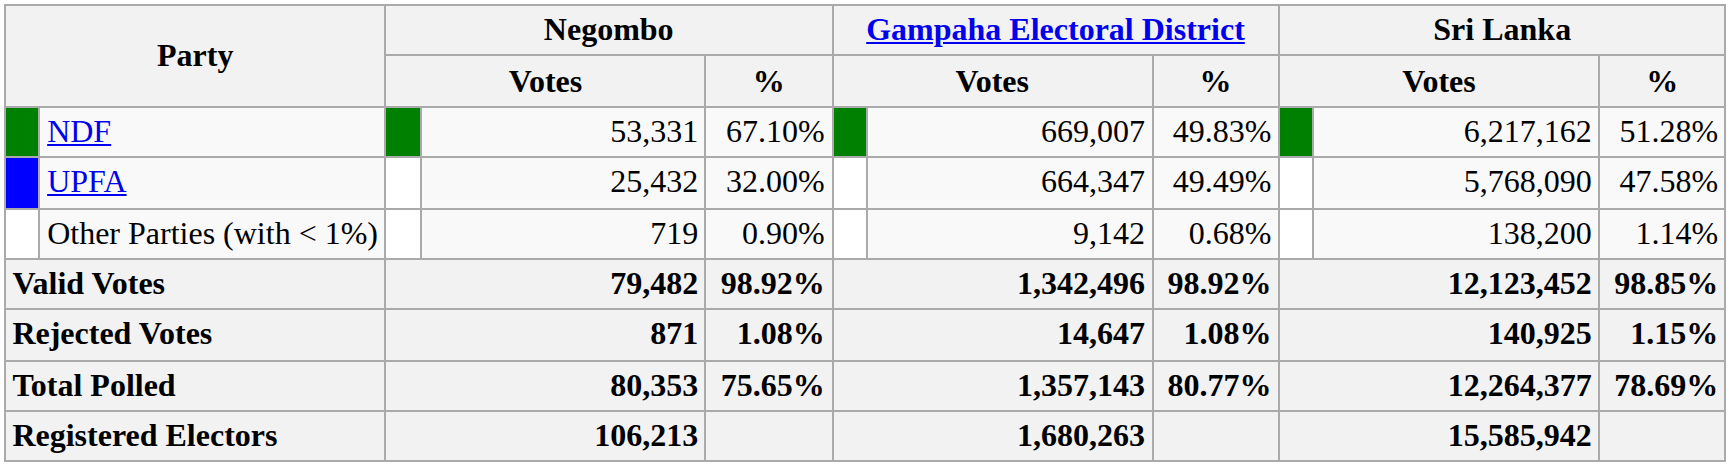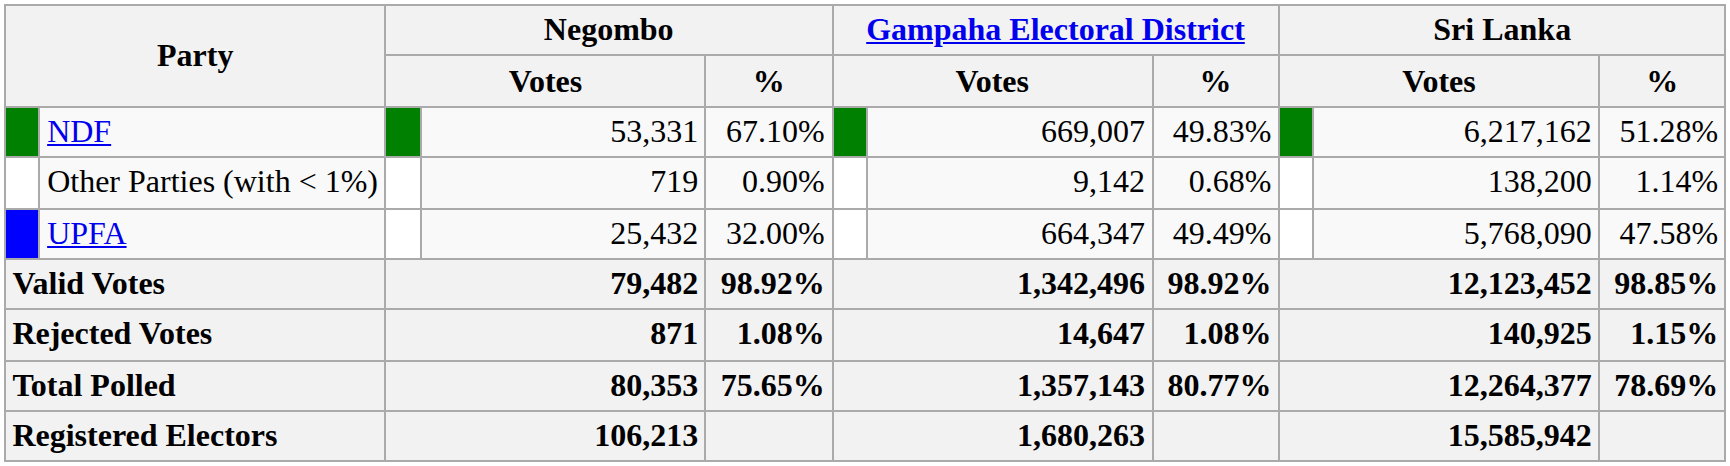 <table class="wikitable">
 <tr>
 <th colspan="2" width="144px"rowspan="2">Party</th>
 <th colspan="3" width="216px">Negombo</th>
 <th colspan="3" width="216px"><a href='#'>Gampaha Electoral District</a></th>
 <th colspan="3" width="216px">Sri Lanka</th>
 </tr>
 <tr>
 <th colspan="2" width="144px">Votes</th>
 <th>%</th>
 <th colspan="2" width="144px">Votes</th>
 <th>%</th>
 <th colspan="2" width="144px">Votes</th>
 <th>%</th>
 </tr>
 <tr>
 <td style="background-color:green;" width="10px"></td>
 <td style="text-align:left;"><a href='#'>NDF</a></td>
 <td style="background-color:green;" width="10px"></td>
 <td style="text-align:right;">53,331</td>
 <td style="text-align:right;">67.10%</td>
 <td style="background-color:green;" width="10px"></td>
 <td style="text-align:right;">669,007</td>
 <td style="text-align:right;">49.83%</td>
 <td style="background-color:green;" width="10px"></td>
 <td style="text-align:right;">6,217,162</td>
 <td style="text-align:right;">51.28%</td>
 </tr>
 <tr>
+<td style="background-color:white;" width="10px"></td>
+<td style="text-align:left;">Other Parties (with < 1%)</td>
+<td style="background-color:white;" width="10px"></td>
+<td style="text-align:right;">719</td>
+<td style="text-align:right;">0.90%</td>
+<td style="background-color:white;" width="10px"></td>
+<td style="text-align:right;">9,142</td>
+<td style="text-align:right;">0.68%</td>
+<td style="background-color:white;" width="10px"></td>
+<td style="text-align:right;">138,200</td>
+<td style="text-align:right;">1.14%</td>
+</tr>
+<tr>
 <td style="background-color:blue;" width="10px"></td>
 <td style="text-align:left;"><a href='#'>UPFA</a></td>
 <td style="background-color:white;" width="10px"></td>
 <td style="text-align:right;">25,432</td>
 <td style="text-align:right;">32.00%</td>
 <td style="background-color:white;" width="10px"></td>
 <td style="text-align:right;">664,347</td>
 <td style="text-align:right;">49.49%</td>
 <td style="background-color:white;" width="10px"></td>
 <td style="text-align:right;">5,768,090</td>
 <td style="text-align:right;">47.58%</td>
-</tr>
-<tr>
-<td style="background-color:white;" width="10px"></td>
-<td style="text-align:left;">Other Parties (with < 1%)</td>
-<td style="background-color:white;" width="10px"></td>
-<td style="text-align:right;">719</td>
-<td style="text-align:right;">0.90%</td>
-<td style="background-color:white;" width="10px"></td>
-<td style="text-align:right;">9,142</td>
-<td style="text-align:right;">0.68%</td>
-<td style="background-color:white;" width="10px"></td>
-<td style="text-align:right;">138,200</td>
-<td style="text-align:right;">1.14%</td>
 </tr>
 <tr>
 <th colspan="2" width="144px"style="text-align:left;">Valid Votes</th>
 <th style="text-align:right;"colspan="2" width="144px">79,482</th>
 <th style="text-align:right;">98.92%</th>
 <th style="text-align:right;"colspan="2" width="144px">1,342,496</th>
 <th style="text-align:right;">98.92%</th>
 <th style="text-align:right;"colspan="2" width="144px">12,123,452</th>
 <th style="text-align:right;">98.85%</th>
 </tr>
 <tr>
 <th colspan="2" width="144px"style="text-align:left;">Rejected Votes</th>
 <th style="text-align:right;"colspan="2" width="144px">871</th>
 <th style="text-align:right;">1.08%</th>
 <th style="text-align:right;"colspan="2" width="144px">14,647</th>
 <th style="text-align:right;">1.08%</th>
 <th style="text-align:right;"colspan="2" width="144px">140,925</th>
 <th style="text-align:right;">1.15%</th>
 </tr>
 <tr>
 <th colspan="2" width="144px"style="text-align:left;">Total Polled</th>
 <th style="text-align:right;"colspan="2" width="144px">80,353</th>
 <th style="text-align:right;">75.65%</th>
 <th style="text-align:right;"colspan="2" width="144px">1,357,143</th>
 <th style="text-align:right;">80.77%</th>
 <th style="text-align:right;"colspan="2" width="144px">12,264,377</th>
 <th style="text-align:right;">78.69%</th>
 </tr>
 <tr>
 <th colspan="2" width="144px"style="text-align:left;">Registered Electors</th>
 <th style="text-align:right;"colspan="2" width="144px">106,213</th>
 <th></th>
 <th style="text-align:right;"colspan="2" width="144px">1,680,263</th>
 <th></th>
 <th style="text-align:right;"colspan="2" width="144px">15,585,942</th>
 <th></th>
 </tr>
 </table>
